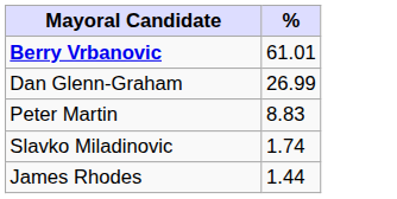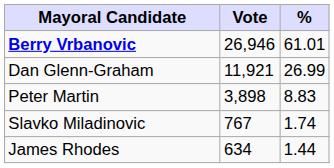 <table class="wikitable">
 <tr>
 <th style="background:#ddf; width:200px;">Mayoral Candidate</th>
+<th style="background:#ddf; width:50px;">Vote</th>
 <th style="background:#ddf; width:30px;">%</th>
 </tr>
 <tr>
 <td><strong><a href='#'>Berry Vrbanovic</a></strong></td>
+<td>26,946</td>
 <td>61.01</td>
 </tr>
 <tr>
 <td>Dan Glenn-Graham</td>
+<td>11,921</td>
 <td>26.99</td>
 </tr>
 <tr>
 <td>Peter Martin</td>
+<td>3,898</td>
 <td>8.83</td>
 </tr>
 <tr>
 <td>Slavko Miladinovic</td>
+<td>767</td>
 <td>1.74</td>
 </tr>
 <tr>
 <td>James Rhodes</td>
+<td>634</td>
 <td>1.44</td>
 </tr>
 </table>
